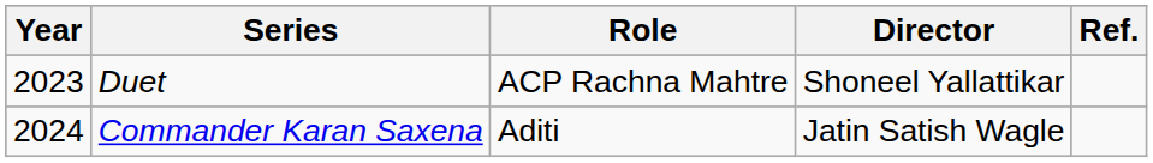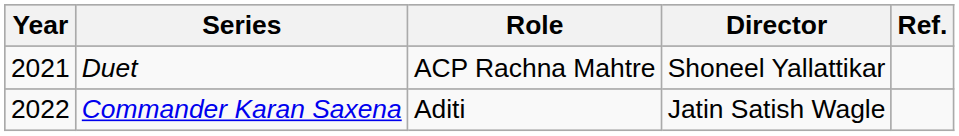 <table class="wikitable">
 <tr>
 <th>Year</th>
 <th>Series</th>
 <th>Role</th>
 <th>Director</th>
 <th>Ref.</th>
 </tr>
 <tr>
-<td>2023</td>
+<td>2021</td>
 <td><em>Duet</em></td>
 <td>ACP Rachna Mahtre</td>
 <td>Shoneel Yallattikar</td>
 <td></td>
 </tr>
 <tr>
-<td>2024</td>
+<td>2022</td>
 <td><em><a href='#'>Commander Karan Saxena</a></em></td>
 <td>Aditi</td>
 <td>Jatin Satish Wagle</td>
 <td></td>
 </tr>
 </table>
